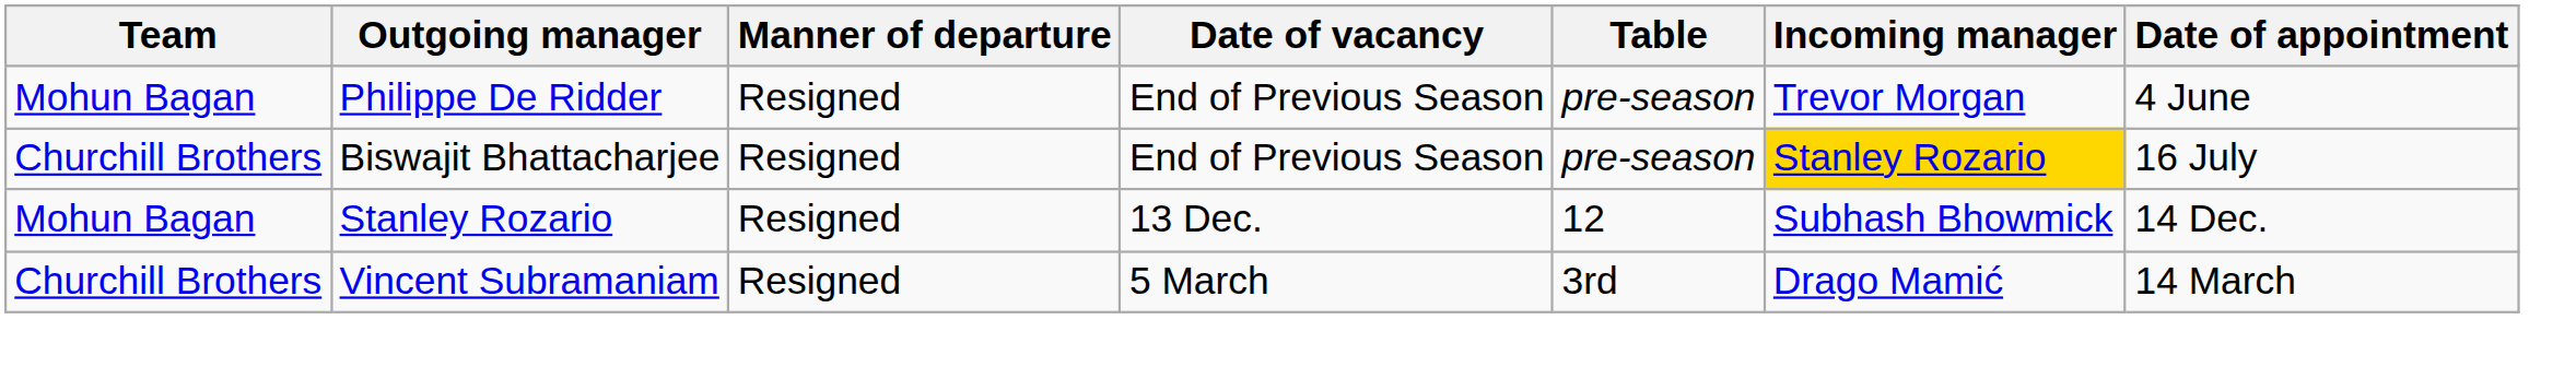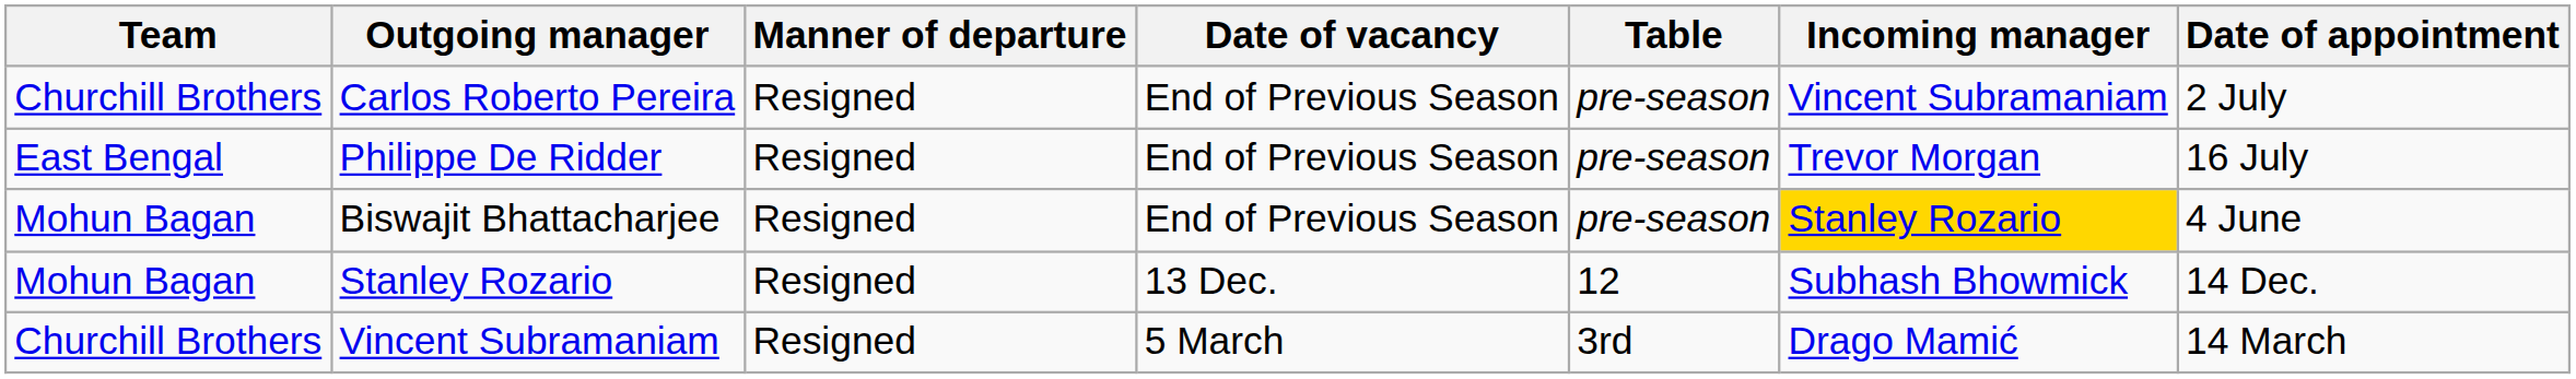 <table class="wikitable sortable">
 <tr>
 <th>Team</th>
 <th>Outgoing manager</th>
 <th>Manner of departure</th>
 <th>Date of vacancy</th>
 <th>Table</th>
 <th>Incoming manager</th>
 <th>Date of appointment</th>
 </tr>
 <tr>
-<td><a href='#'>Mohun Bagan</a></td>
+<td><a href='#'>Churchill Brothers</a></td>
+<td> <a href='#'>Carlos Roberto Pereira</a></td>
+<td>Resigned</td>
+<td>End of Previous Season</td>
+<td><em>pre-season</em></td>
+<td> <a href='#'>Vincent Subramaniam</a></td>
+<td>2 July</td>
+</tr>
+<tr>
+<td><a href='#'>East Bengal</a></td>
 <td> <a href='#'>Philippe De Ridder</a></td>
 <td>Resigned</td>
 <td>End of Previous Season</td>
 <td><em>pre-season</em></td>
 <td><a href='#'>Trevor Morgan</a></td>
-<td>4 June</td>
+<td>16 July</td>
 </tr>
 <tr>
-<td><a href='#'>Churchill Brothers</a></td>
+<td><a href='#'>Mohun Bagan</a></td>
 <td> Biswajit Bhattacharjee</td>
 <td>Resigned</td>
 <td>End of Previous Season</td>
 <td><em>pre-season</em></td>
 <td style="background: gold;"><a href='#'>Stanley Rozario</a></td>
-<td>16 July</td>
+<td>4 June</td>
 </tr>
 <tr>
 <td><a href='#'>Mohun Bagan</a></td>
 <td> <a href='#'>Stanley Rozario</a></td>
 <td>Resigned</td>
 <td>13 Dec.</td>
 <td>12</td>
 <td><a href='#'>Subhash Bhowmick</a></td>
 <td>14 Dec.</td>
 </tr>
 <tr>
 <td><a href='#'>Churchill Brothers</a></td>
 <td> <a href='#'>Vincent Subramaniam</a></td>
 <td>Resigned</td>
 <td>5 March</td>
 <td>3rd</td>
 <td><a href='#'>Drago Mamić</a></td>
 <td>14 March</td>
 </tr>
 </table>
